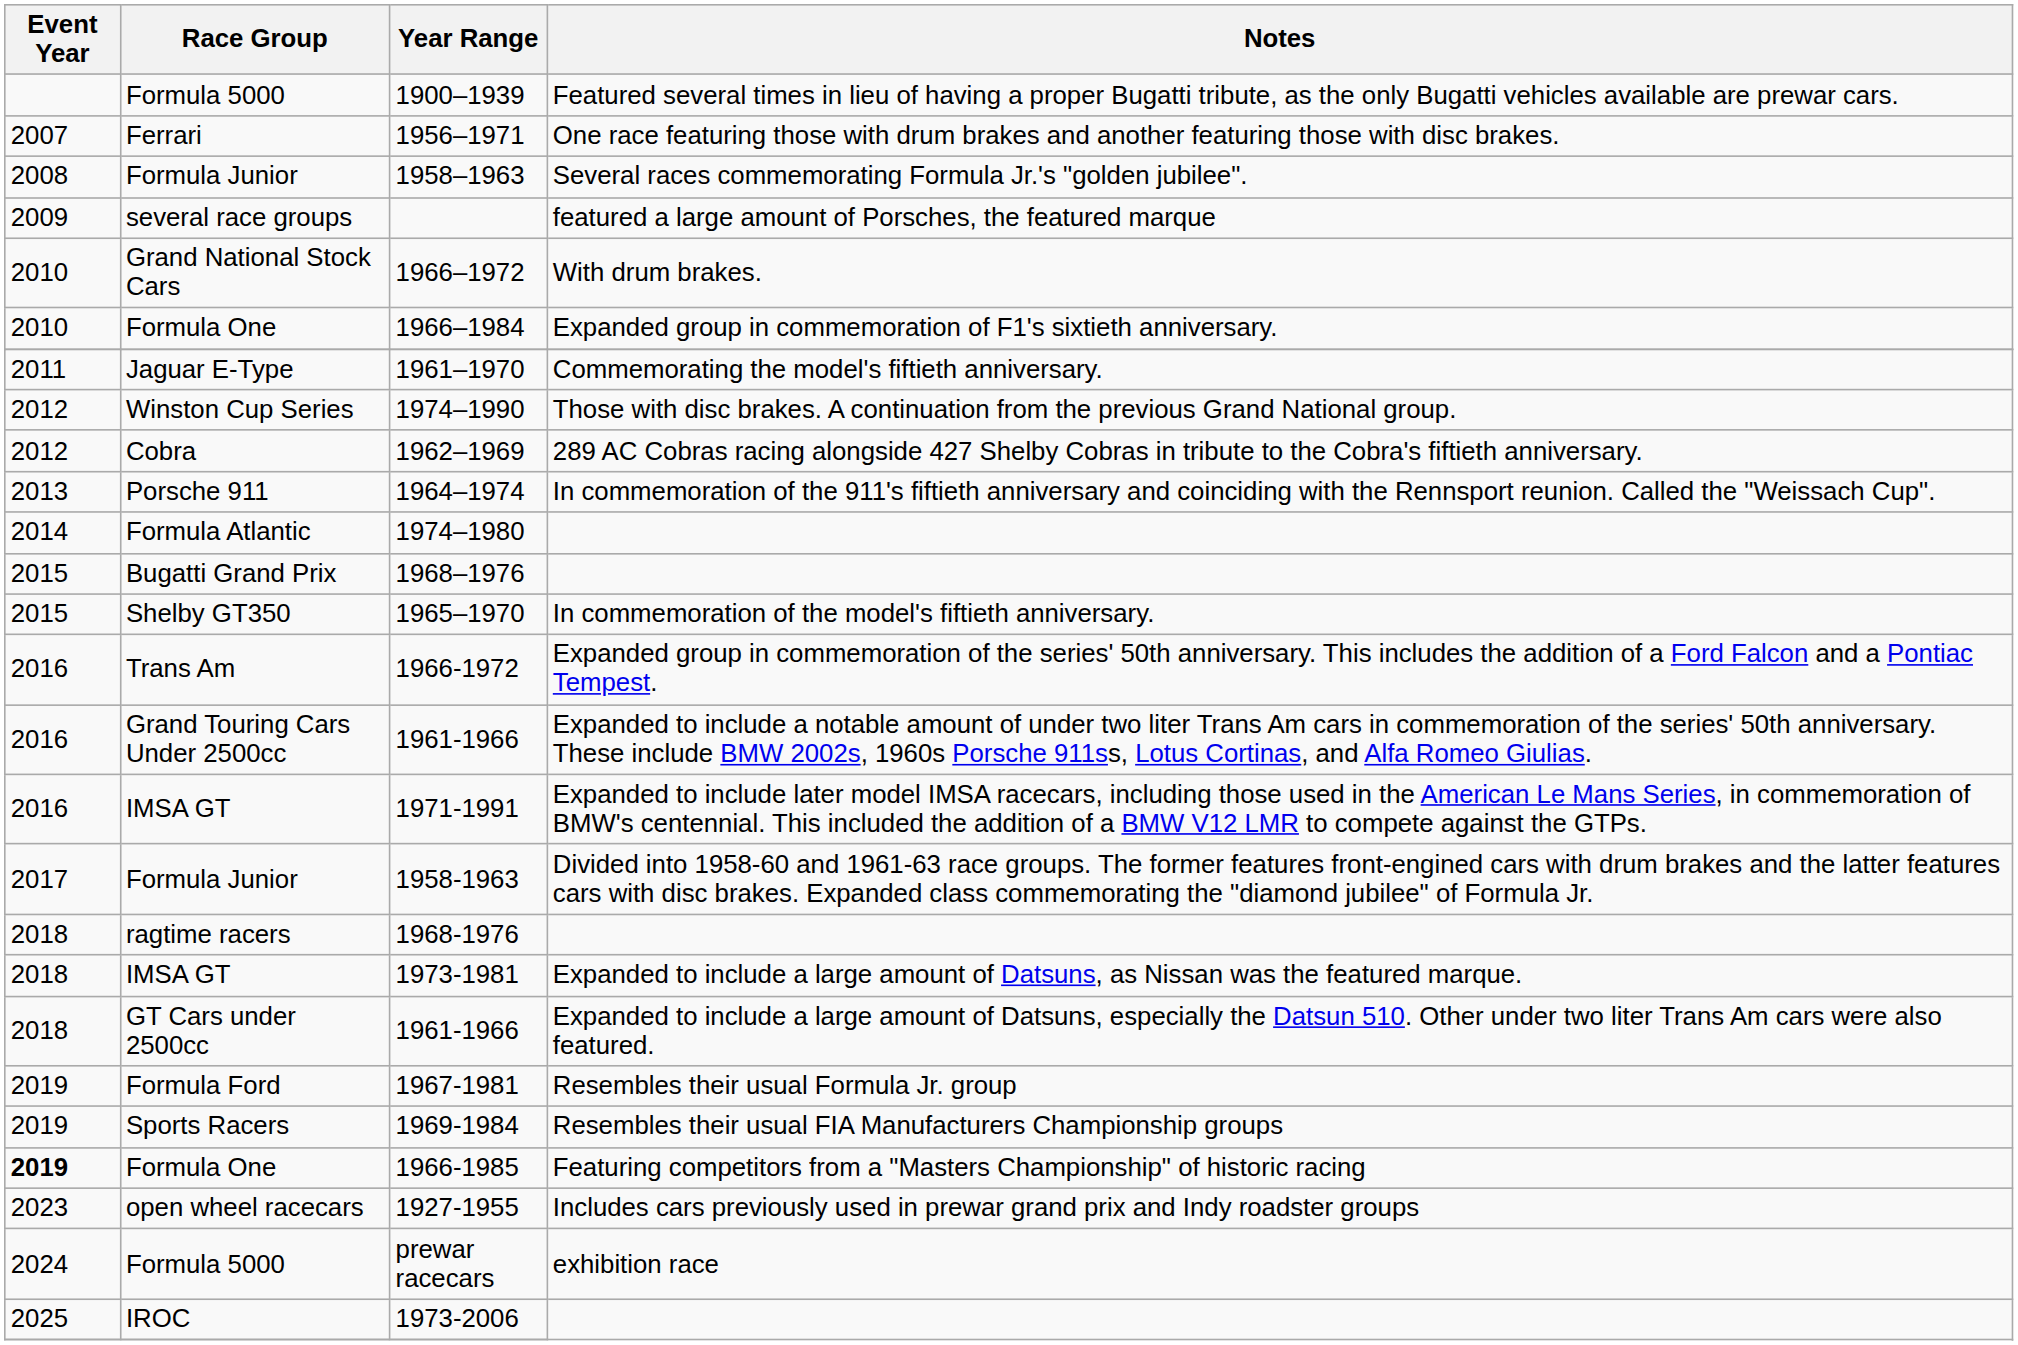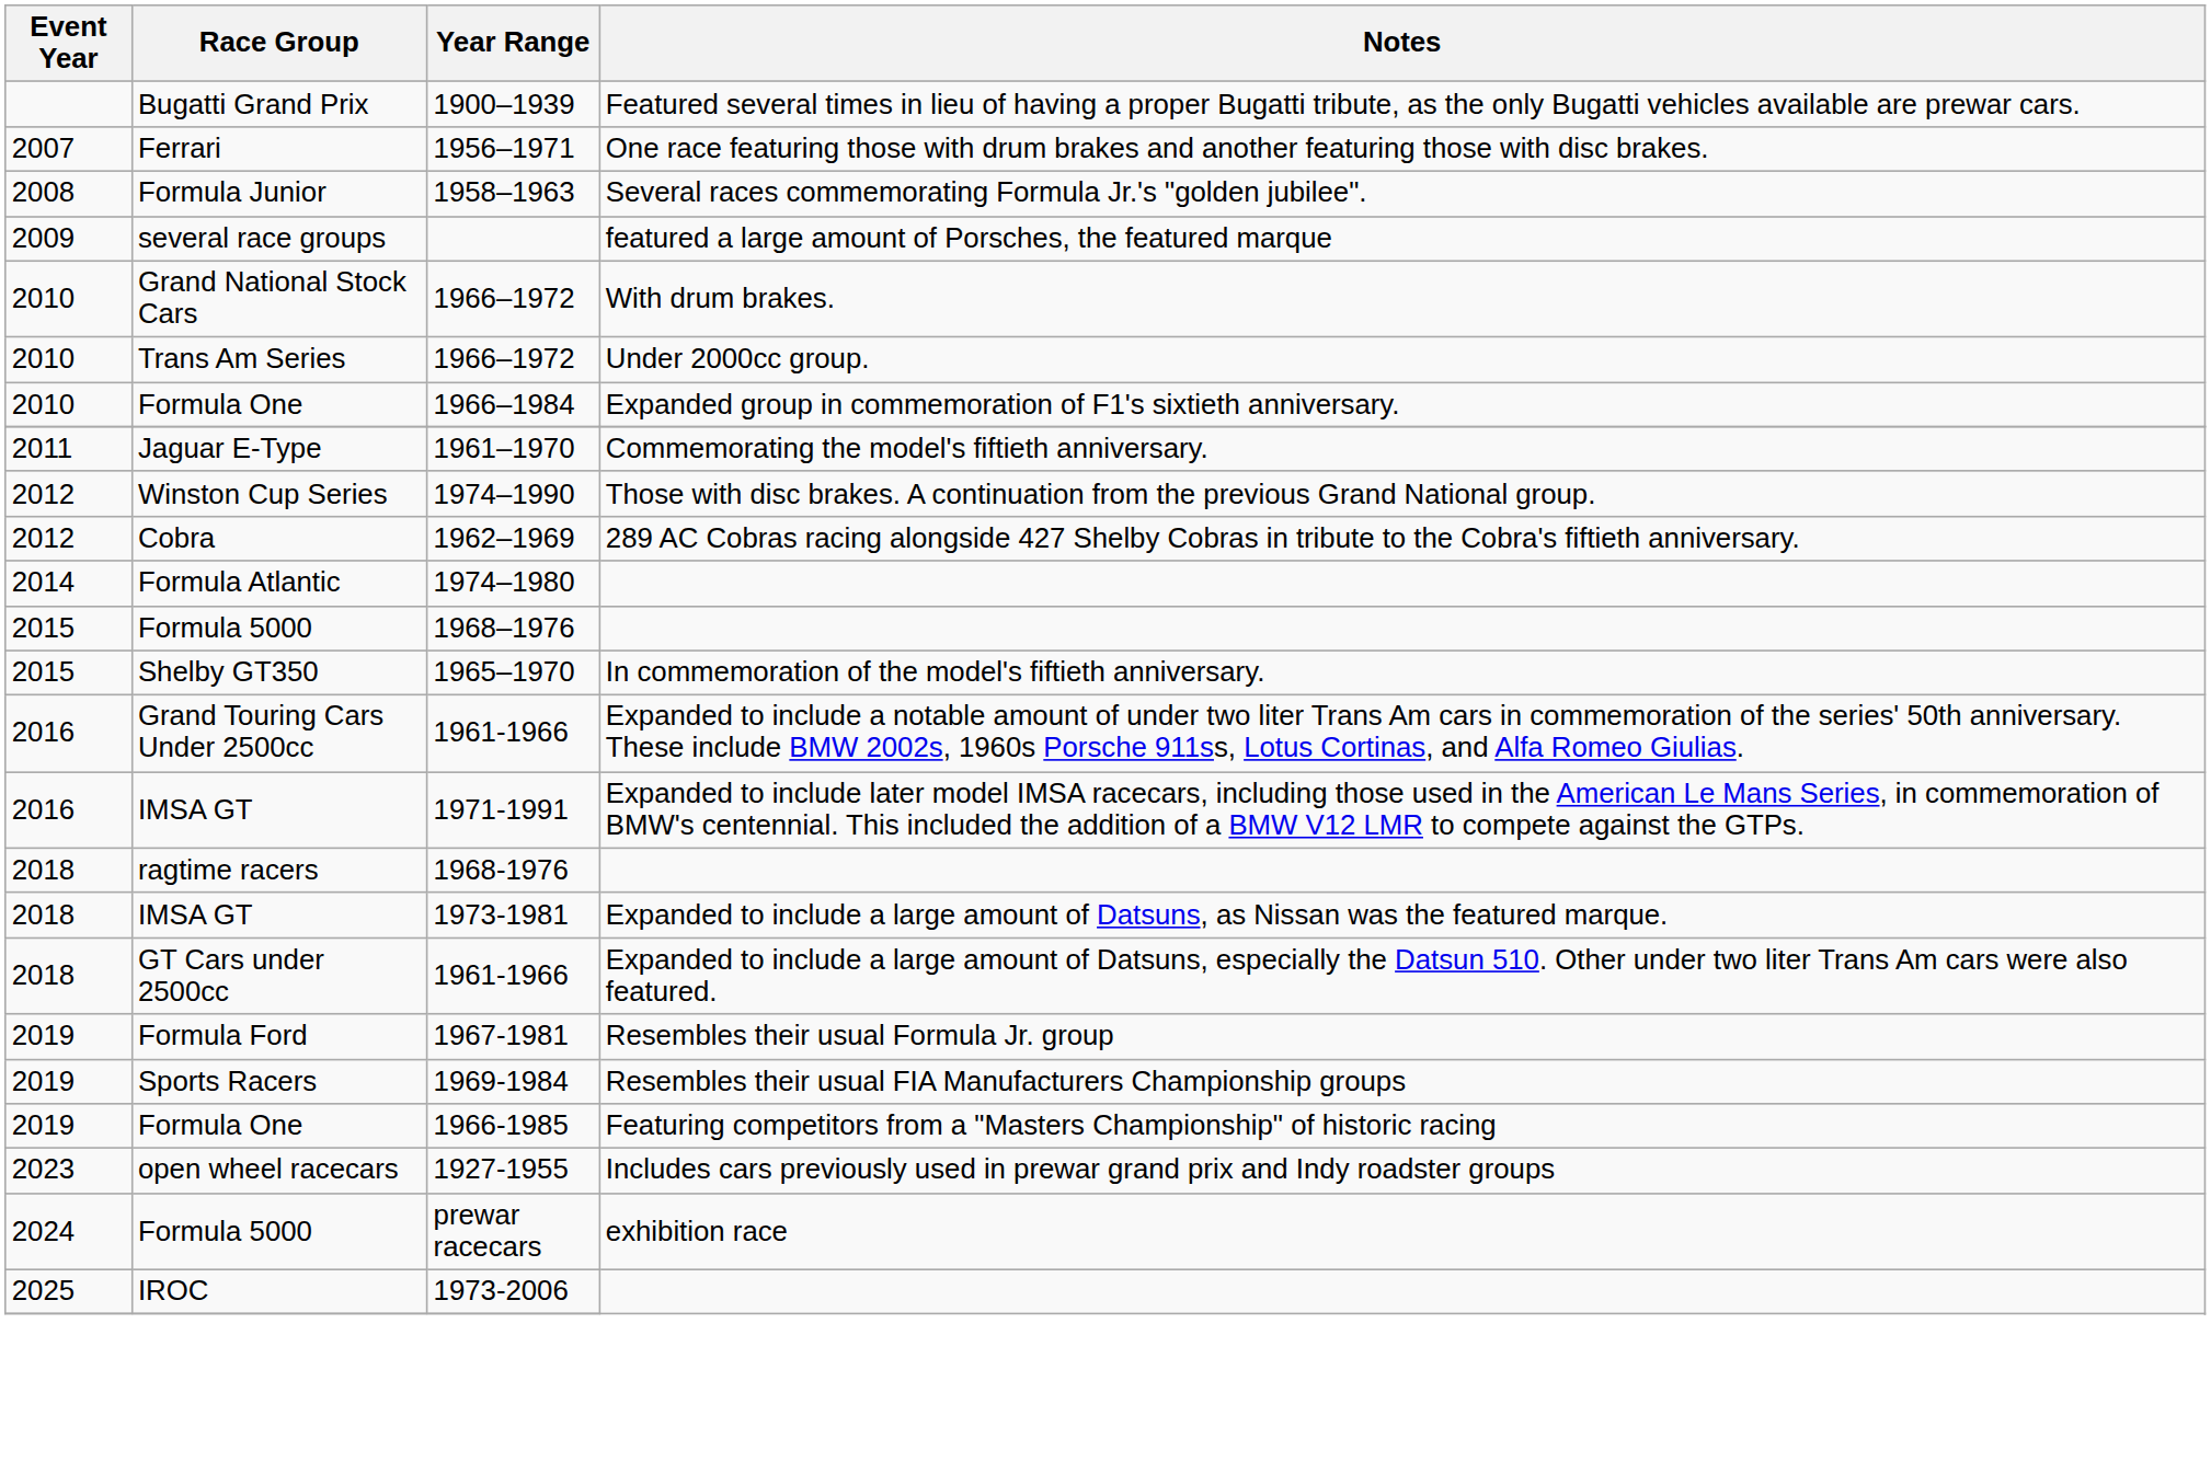 <table class="wikitable" border="1">
 <tr>
 <th>Event Year</th>
 <th>Race Group</th>
 <th>Year Range</th>
 <th>Notes</th>
 </tr>
 <tr>
 <td></td>
-<td>Formula 5000</td>
+<td>Bugatti Grand Prix</td>
 <td>1900–1939</td>
 <td>Featured several times in lieu of having a proper Bugatti tribute, as the only Bugatti vehicles available are prewar cars.</td>
 </tr>
 <tr>
 <td>2007</td>
 <td>Ferrari</td>
 <td>1956–1971</td>
 <td>One race featuring those with drum brakes and another featuring those with disc brakes.</td>
 </tr>
 <tr>
 <td>2008</td>
 <td>Formula Junior</td>
 <td>1958–1963</td>
 <td>Several races commemorating Formula Jr.'s "golden jubilee".</td>
 </tr>
 <tr>
 <td>2009</td>
 <td>several race groups</td>
 <td></td>
 <td>featured a large amount of Porsches, the featured marque</td>
 </tr>
 <tr>
 <td>2010</td>
 <td>Grand National Stock Cars</td>
 <td>1966–1972</td>
 <td>With drum brakes.</td>
 </tr>
 <tr>
 <td>2010</td>
+<td>Trans Am Series</td>
+<td>1966–1972</td>
+<td>Under 2000cc group.</td>
+</tr>
+<tr>
+<td>2010</td>
 <td>Formula One</td>
 <td>1966–1984</td>
 <td>Expanded group in commemoration of F1's sixtieth anniversary.</td>
 </tr>
 <tr>
 </tr>
 <tr>
 <td>2011</td>
 <td>Jaguar E-Type</td>
 <td>1961–1970</td>
 <td>Commemorating the model's fiftieth anniversary.</td>
 </tr>
 <tr>
 <td>2012</td>
 <td>Winston Cup Series</td>
 <td>1974–1990</td>
 <td>Those with disc brakes. A continuation from the previous Grand National group.</td>
 </tr>
 <tr>
 <td>2012</td>
 <td>Cobra</td>
 <td>1962–1969</td>
 <td>289 AC Cobras racing alongside 427 Shelby Cobras in tribute to the Cobra's fiftieth anniversary.</td>
 </tr>
 <tr>
-<td>2013</td>
-<td>Porsche 911</td>
-<td>1964–1974</td>
-<td>In commemoration of the 911's fiftieth anniversary and coinciding with the Rennsport reunion. Called the "Weissach Cup".</td>
-</tr>
-<tr>
 <td>2014</td>
 <td>Formula Atlantic</td>
 <td>1974–1980</td>
 </tr>
 <tr>
 <td>2015</td>
-<td>Bugatti Grand Prix</td>
+<td>Formula 5000</td>
 <td>1968–1976</td>
 <td></td>
 </tr>
 <tr>
 <td>2015</td>
 <td>Shelby GT350</td>
 <td>1965–1970</td>
 <td>In commemoration of the model's fiftieth anniversary.</td>
-</tr>
-<tr>
-<td>2016</td>
-<td>Trans Am</td>
-<td>1966-1972</td>
-<td>Expanded group in commemoration of the series' 50th anniversary. This includes the addition of a <a href='#'>Ford Falcon</a> and a <a href='#'>Pontiac Tempest</a>.</td>
 </tr>
 <tr>
 <td>2016</td>
 <td>Grand Touring Cars Under 2500cc</td>
 <td>1961-1966</td>
 <td>Expanded to include a notable amount of under two liter Trans Am cars in commemoration of the series' 50th anniversary. These include <a href='#'>BMW 2002s</a>, 1960s <a href='#'>Porsche 911s</a>s, <a href='#'>Lotus Cortinas</a>, and <a href='#'>Alfa Romeo Giulias</a>.</td>
 </tr>
 <tr>
 <td>2016</td>
 <td>IMSA GT</td>
 <td>1971-1991</td>
 <td>Expanded to include later model IMSA racecars, including those used in the <a href='#'>American Le Mans Series</a>, in commemoration of BMW's centennial. This included the addition of a <a href='#'>BMW V12 LMR</a> to compete against the GTPs.</td>
-</tr>
-<tr>
-<td>2017</td>
-<td>Formula Junior</td>
-<td>1958-1963</td>
-<td>Divided into 1958-60 and 1961-63 race groups. The former features front-engined cars with drum brakes and the latter features cars with disc brakes. Expanded class commemorating the "diamond jubilee" of Formula Jr.</td>
 </tr>
 <tr>
 <td>2018</td>
 <td>ragtime racers</td>
 <td>1968-1976</td>
 </tr>
 <tr>
 <td>2018</td>
 <td>IMSA GT</td>
 <td>1973-1981</td>
 <td>Expanded to include a large amount of <a href='#'>Datsuns</a>, as Nissan was the featured marque.</td>
 </tr>
 <tr>
 <td>2018</td>
 <td>GT Cars under 2500cc</td>
 <td>1961-1966</td>
 <td>Expanded to include a large amount of Datsuns, especially the <a href='#'>Datsun 510</a>. Other under two liter Trans Am cars were also featured.</td>
 </tr>
 <tr>
 <td>2019</td>
 <td>Formula Ford</td>
 <td>1967-1981</td>
 <td>Resembles their usual Formula Jr. group</td>
 </tr>
 <tr>
 <td>2019</td>
 <td>Sports Racers</td>
 <td>1969-1984</td>
 <td>Resembles their usual FIA Manufacturers Championship groups</td>
 </tr>
 <tr>
-<td><strong>2019</strong></td>
+<td>2019</td>
 <td>Formula One</td>
 <td>1966-1985</td>
 <td>Featuring competitors from a "Masters Championship" of historic racing</td>
 </tr>
 <tr>
 <td>2023</td>
 <td>open wheel racecars</td>
 <td>1927-1955</td>
 <td>Includes cars previously used in prewar grand prix and Indy roadster groups</td>
 </tr>
 <tr>
 <td>2024</td>
 <td>Formula 5000</td>
 <td>prewar racecars</td>
 <td>exhibition race</td>
 </tr>
 <tr>
 <td>2025</td>
 <td>IROC</td>
 <td>1973-2006</td>
 </tr>
 <tr>
 </tr>
 </table>
